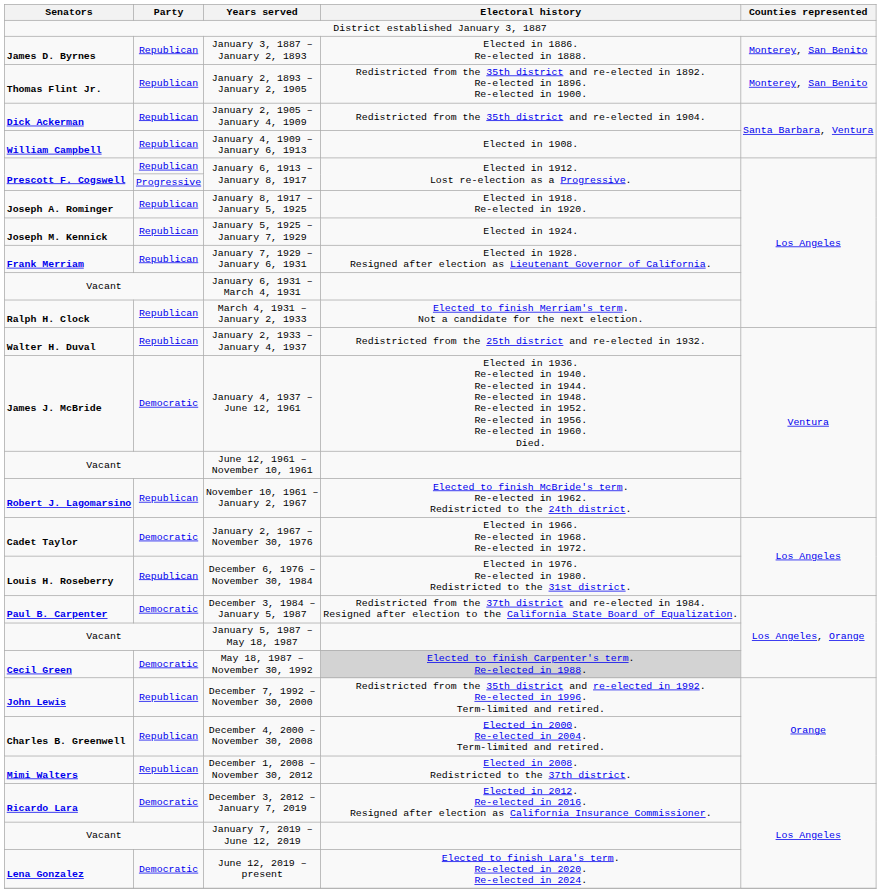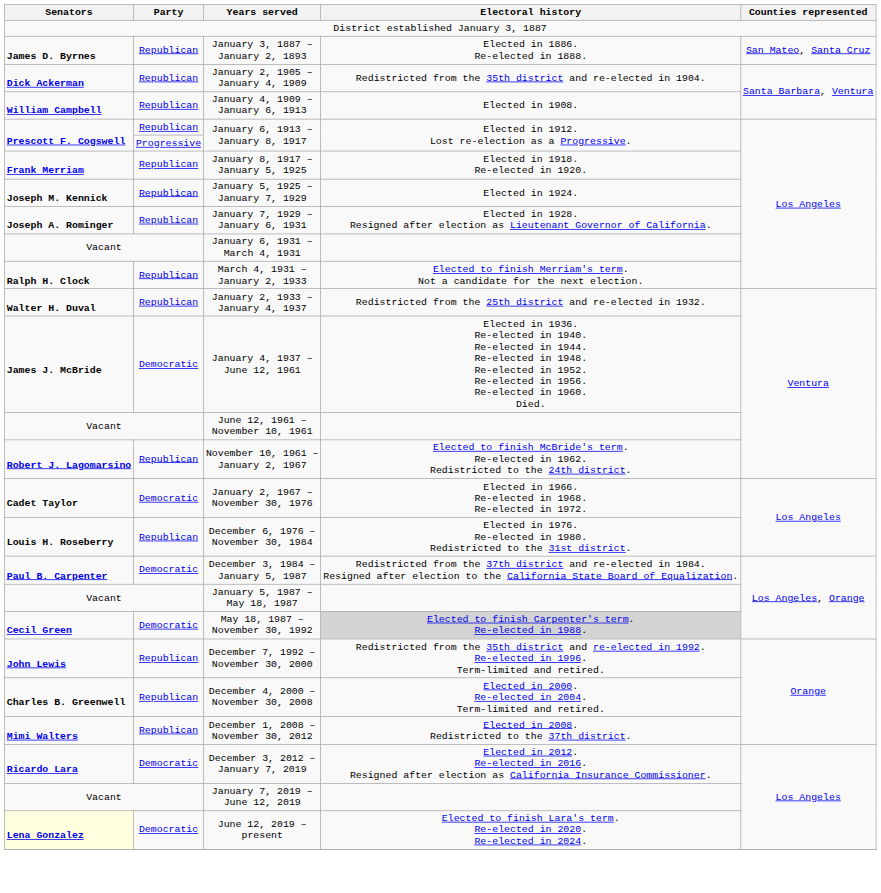 <table class=wikitable style="text-align:center">
 <tr>
 <th>Senators</th>
 <th>Party</th>
 <th>Years served</th>
 <th>Electoral history</th>
 <th>Counties represented</th>
 </tr>
 <tr>
 <td colspan=5>District established January 3, 1887</td>
 </tr>
 <tr>
 <td align=left> <br> <strong>James D. Byrnes</strong><br></td>
 <td><a href='#'>Republican</a></td>
 <td>January 3, 1887 – <br> January 2, 1893</td>
 <td>Elected in 1886. <br> Re-elected in 1888. <br> </td>
-<td><a href='#'>Monterey</a>, <a href='#'>San Benito</a></td>
-</tr>
-<tr>
-<td align=left> <br> <strong>Thomas Flint Jr.</strong><br></td>
-<td><a href='#'>Republican</a></td>
-<td>January 2, 1893  – <br> January 2, 1905</td>
-<td>Redistricted from the <a href='#'>35th district</a> and re-elected in 1892. <br> Re-elected in 1896. <br> Re-elected in 1900. <br> </td>
-<td><a href='#'>Monterey</a>, <a href='#'>San Benito</a></td>
+<td><a href='#'>San Mateo</a>, <a href='#'>Santa Cruz</a></td>
 </tr>
 <tr>
 <td align=left> <br> <strong><a href='#'>Dick Ackerman</a></strong><br></td>
 <td><a href='#'>Republican</a></td>
 <td>January 2, 1905  – <br> January 4, 1909</td>
 <td>Redistricted from the <a href='#'>35th district</a> and re-elected in 1904. <br> </td>
 <td rowspan="2"><a href='#'>Santa Barbara</a>, <a href='#'>Ventura</a></td>
 </tr>
 <tr>
 <td align=left><br> <strong><a href='#'>William Campbell</a></strong><br></td>
 <td><a href='#'>Republican</a></td>
 <td>January 4, 1909  – <br> January 6, 1913</td>
 <td>Elected in 1908. <br> </td>
 </tr>
 <tr>
 <td rowspan=2 align=left> <br> <strong><a href='#'>Prescott F. Cogswell</a></strong><br></td>
 <td><a href='#'>Republican</a></td>
 <td rowspan=2>January 6, 1913  – <br> January 8, 1917</td>
 <td rowspan=2>Elected in 1912. <br> Lost re-election as a <a href='#'>Progressive</a>.</td>
 <td rowspan="7"><a href='#'>Los Angeles</a></td>
 </tr>
 <tr>
 <td><a href='#'>Progressive</a></td>
 </tr>
 <tr>
-<td align=left> <br> <strong>Joseph A. Rominger</strong><br></td>
+<td align=left> <br> <strong><a href='#'>Frank Merriam</a></strong><br></td>
 <td><a href='#'>Republican</a></td>
 <td>January 8, 1917  – <br> January 5, 1925</td>
 <td>Elected in 1918. <br> Re-elected in 1920. <br> </td>
 </tr>
 <tr>
 <td align=left> <br> <strong>Joseph M. Kennick</strong><br></td>
 <td><a href='#'>Republican</a></td>
 <td>January 5, 1925  – <br> January 7, 1929</td>
 <td>Elected in 1924. <br> </td>
 </tr>
 <tr>
-<td align=left> <br> <strong><a href='#'>Frank Merriam</a></strong><br></td>
+<td align=left> <br> <strong>Joseph A. Rominger</strong><br></td>
 <td><a href='#'>Republican</a></td>
 <td>January 7, 1929  – <br> January 6, 1931</td>
 <td>Elected in 1928. <br> Resigned after election as <a href='#'>Lieutenant Governor of California</a>.</td>
 </tr>
 <tr>
 <td colspan="2">Vacant</td>
 <td>January 6, 1931 –  <br>March 4, 1931</td>
 <td></td>
 </tr>
 <tr>
 <td align=left> <br> <strong>Ralph H. Clock</strong><br></td>
 <td><a href='#'>Republican</a></td>
 <td>March 4, 1931  – <br> January 2, 1933</td>
 <td><a href='#'>Elected to finish Merriam's term</a>. <br> Not a candidate for the next election.</td>
 </tr>
 <tr>
 <td align=left><br> <strong>Walter H. Duval</strong><br></td>
 <td><a href='#'>Republican</a></td>
 <td>January 2, 1933  – <br> January 4, 1937</td>
 <td>Redistricted from the <a href='#'>25th district</a> and re-elected in 1932. <br> </td>
 <td rowspan="4"><a href='#'>Ventura</a></td>
 </tr>
 <tr>
 <td align=left> <br> <strong>James J. McBride</strong><br></td>
 <td><a href='#'>Democratic</a></td>
 <td>January 4, 1937  – <br> June 12, 1961</td>
 <td>Elected in 1936. <br> Re-elected in 1940. <br> Re-elected in 1944. <br> Re-elected in 1948. <br> Re-elected in 1952. <br> Re-elected in 1956. <br> Re-elected in 1960. <br> Died.</td>
 </tr>
 <tr>
 <td colspan="2">Vacant</td>
 <td>June 12, 1961 – <br> November 10, 1961</td>
 <td></td>
 </tr>
 <tr>
 <td align=left> <br> <strong><a href='#'>Robert J. Lagomarsino</a></strong><br></td>
 <td><a href='#'>Republican</a></td>
 <td>November 10, 1961  – <br> January 2, 1967</td>
 <td><a href='#'>Elected to finish McBride's term</a>. <br> Re-elected in 1962. <br> Redistricted to the <a href='#'>24th district</a>.</td>
 </tr>
 <tr>
 <td align=left><br> <strong>Cadet Taylor</strong><br></td>
 <td><a href='#'>Democratic</a></td>
 <td>January 2, 1967  – <br> November 30, 1976</td>
 <td>Elected in 1966. <br> Re-elected in 1968. <br> Re-elected in 1972. <br> </td>
 <td rowspan="2"><a href='#'>Los Angeles</a></td>
 </tr>
 <tr>
 <td align=left> <br> <strong>Louis H. Roseberry</strong><br></td>
 <td><a href='#'>Republican</a></td>
 <td>December 6, 1976  – <br> November 30, 1984</td>
 <td>Elected in 1976. <br> Re-elected in 1980. <br> Redistricted to the <a href='#'>31st district</a>.</td>
 </tr>
 <tr>
 <td align=left> <br> <strong><a href='#'>Paul B. Carpenter</a></strong><br></td>
 <td><a href='#'>Democratic</a></td>
 <td>December 3, 1984  – <br> January 5, 1987</td>
 <td>Redistricted from the <a href='#'>37th district</a> and re-elected in 1984. <br> Resigned after election to the <a href='#'>California State Board of Equalization</a>.</td>
 <td rowspan="3"><a href='#'>Los Angeles</a>, <a href='#'>Orange</a></td>
 </tr>
 <tr>
 <td colspan="2">Vacant</td>
 <td>January 5, 1987 – <br> May 18, 1987</td>
 <td></td>
 </tr>
 <tr>
 <td align=left><br> <strong><a href='#'>Cecil Green</a></strong><br></td>
 <td><a href='#'>Democratic</a></td>
 <td>May 18, 1987  – <br> November 30, 1992</td>
 <td style="background: lightgrey;"><a href='#'>Elected to finish Carpenter's term</a>. <br> <a href='#'>Re-elected in 1988</a>. <br> </td>
 </tr>
 <tr>
 <td align=left><br> <strong><a href='#'>John Lewis</a></strong><br></td>
 <td><a href='#'>Republican</a></td>
 <td>December 7, 1992  – <br> November 30, 2000</td>
 <td>Redistricted from the <a href='#'>35th district</a> and <a href='#'>re-elected in 1992</a>. <br> <a href='#'>Re-elected in 1996</a>. <br> Term-limited and retired.</td>
 <td rowspan="3"><a href='#'>Orange</a></td>
 </tr>
 <tr>
 <td align=left><br> <strong>Charles B. Greenwell</strong><br></td>
 <td><a href='#'>Republican</a></td>
 <td>December 4, 2000 – <br> November 30, 2008</td>
 <td><a href='#'>Elected in 2000</a>. <br> <a href='#'>Re-elected in 2004</a>. <br> Term-limited and retired.</td>
 </tr>
 <tr>
 <td align=left> <br> <strong><a href='#'>Mimi Walters</a></strong><br></td>
 <td><a href='#'>Republican</a></td>
 <td>December 1, 2008  – <br> November 30, 2012</td>
 <td><a href='#'>Elected in 2008</a>. <br> Redistricted to the <a href='#'>37th district</a>.</td>
 </tr>
 <tr>
 <td align=left> <br> <strong><a href='#'>Ricardo Lara</a></strong><br></td>
 <td><a href='#'>Democratic</a></td>
 <td>December 3, 2012  – <br> January 7, 2019</td>
 <td><a href='#'>Elected in 2012</a>. <br> <a href='#'>Re-elected in 2016</a>. <br> Resigned after election as <a href='#'>California Insurance Commissioner</a>.</td>
 <td rowspan="3"><a href='#'>Los Angeles</a></td>
 </tr>
 <tr>
 <td colspan="2">Vacant</td>
 <td>January 7, 2019 – <br> June 12, 2019</td>
 <td></td>
 </tr>
 <tr>
-<td align=left> <br> <strong><a href='#'>Lena Gonzalez</a></strong><br></td>
+<td align=left style="background: lightyellow;"> <br> <strong><a href='#'>Lena Gonzalez</a></strong><br></td>
 <td><a href='#'>Democratic</a></td>
 <td>June 12, 2019  – <br>present</td>
 <td><a href='#'>Elected to finish Lara's term</a>. <br> <a href='#'>Re-elected in 2020</a>. <br> <a href='#'>Re-elected in 2024</a>.</td>
 </tr>
 <tr>
 </tr>
 </table>
